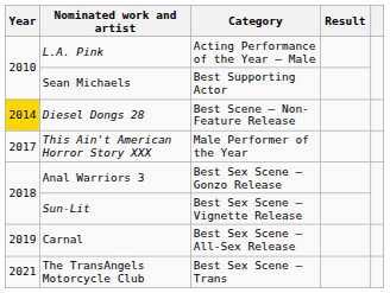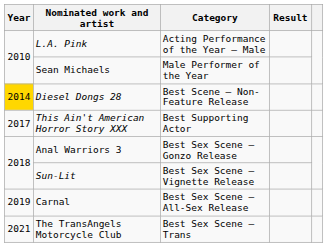 <table class="wikitable" style="width:70%;">
 <tr>
 <th width=4%>Year</th>
 <th style="width:35%;">Nominated work and artist</th>
 <th style="width:30%;">Category</th>
 <th style="width:8%;">Result</th>
 <th width=3%></th>
 </tr>
 <tr>
 <td style="text-align:center;" rowspan="2">2010</td>
 <td><em>L.A. Pink</em></td>
 <td>Acting Performance of the Year — Male</td>
 <td></td>
 <td rowspan="2" style="text-align:center;"></td>
 </tr>
 <tr>
 <td>Sean Michaels</td>
-<td>Best Supporting Actor</td>
+<td>Male Performer of the Year</td>
 <td></td>
 </tr>
 <tr>
 <td style="background: gold; text-align:center;">2014</td>
 <td><em>Diesel Dongs 28</em></td>
 <td>Best Scene — Non-Feature Release</td>
 <td></td>
 <td style="text-align:center;"></td>
 </tr>
 <tr>
 <td style="text-align:center;">2017</td>
 <td><em>This Ain't American Horror Story XXX</em></td>
-<td>Male Performer of the Year</td>
+<td>Best Supporting Actor</td>
 <td></td>
 <td style="text-align:center;"></td>
 </tr>
 <tr>
 <td style="text-align:center;" rowspan="2">2018</td>
 <td>Anal Warriors 3</td>
 <td>Best Sex Scene — Gonzo Release</td>
 <td></td>
 <td rowspan="2" style="text-align:center;"></td>
 </tr>
 <tr>
 <td><em>Sun-Lit</em></td>
 <td>Best Sex Scene — Vignette Release</td>
 <td></td>
 </tr>
 <tr>
 <td style="text-align:center;">2019</td>
 <td>Carnal</td>
 <td>Best Sex Scene — All-Sex Release</td>
 <td></td>
 <td style="text-align:center;"></td>
 </tr>
 <tr>
 <td style="text-align:center;">2021</td>
 <td>The TransAngels Motorcycle Club</td>
 <td>Best Sex Scene — Trans</td>
 <td></td>
 <td style="text-align:center;"></td>
 </tr>
 </table>
